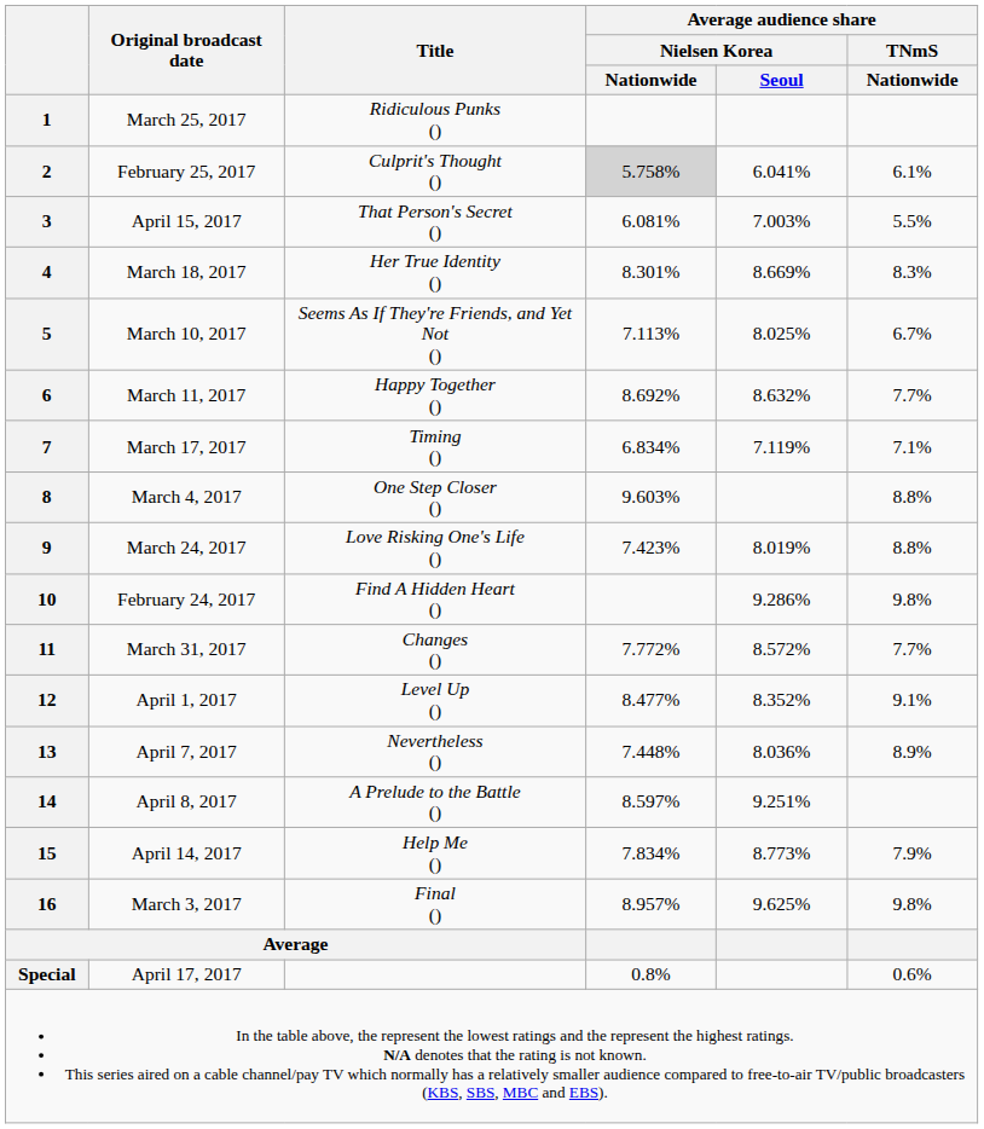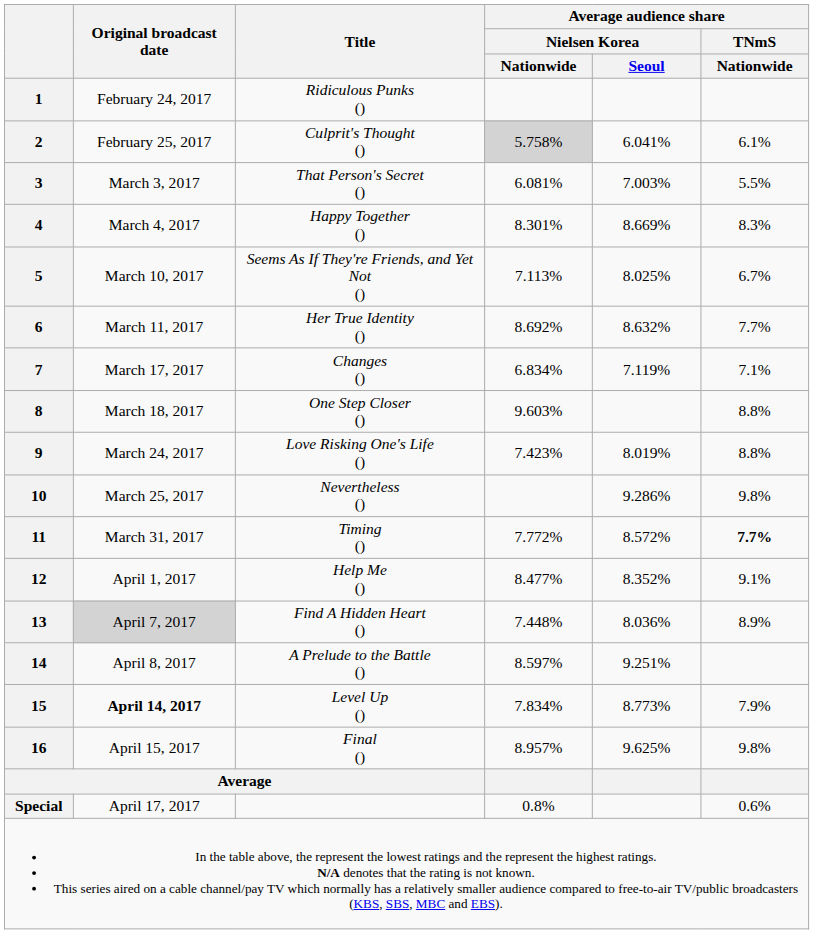 <table class="wikitable" style="width:830px; text-align:center">
 <tr>
 <th rowspan="3"></th>
 <th rowspan="3" style="width:10em">Original broadcast date</th>
 <th rowspan="3">Title</th>
 <th colspan="3">Average audience share</th>
 </tr>
 <tr>
 <th colspan="2">Nielsen Korea</th>
 <th colspan="1">TNmS</th>
 </tr>
 <tr>
 <th scope="col" style="width:6.5em">Nationwide</th>
 <th scope="col" style="width:6.5em"><a href='#'>Seoul</a></th>
 <th scope="col" style="width:6.5em">Nationwide</th>
 </tr>
 <tr>
 <th>1</th>
-<td>March 25, 2017</td>
+<td>February 24, 2017</td>
 <td><em>Ridiculous Punks</em><br>()</td>
 <td><strong></strong></td>
 <td><strong></strong></td>
 <td><strong></strong></td>
 </tr>
 <tr>
 <th>2</th>
 <td>February 25, 2017</td>
 <td><em>Culprit's Thought</em><br>()</td>
 <td style="background: lightgrey;">5.758%</td>
 <td>6.041%</td>
 <td>6.1%</td>
 </tr>
 <tr>
 <th>3</th>
-<td>April 15, 2017</td>
+<td>March 3, 2017</td>
 <td><em>That Person's Secret</em><br>()</td>
 <td>6.081%</td>
 <td>7.003%</td>
 <td>5.5%</td>
 </tr>
 <tr>
 <th>4</th>
-<td>March 18, 2017</td>
-<td><em>Her True Identity</em><br>()</td>
+<td>March 4, 2017</td>
+<td><em>Happy Together</em><br>()</td>
 <td>8.301%</td>
 <td>8.669%</td>
 <td>8.3%</td>
 </tr>
 <tr>
 <th>5</th>
 <td>March 10, 2017</td>
 <td><em>Seems As If They're Friends, and Yet Not</em><br>()</td>
 <td>7.113%</td>
 <td>8.025%</td>
 <td>6.7%</td>
 </tr>
 <tr>
 <th>6</th>
 <td>March 11, 2017</td>
-<td><em>Happy Together</em><br>()</td>
+<td><em>Her True Identity</em><br>()</td>
 <td>8.692%</td>
 <td>8.632%</td>
 <td>7.7%</td>
 </tr>
 <tr>
 <th>7</th>
 <td>March 17, 2017</td>
-<td><em>Timing</em><br>()</td>
+<td><em>Changes</em><br>()</td>
 <td>6.834%</td>
 <td>7.119%</td>
 <td>7.1%</td>
 </tr>
 <tr>
 <th>8</th>
-<td>March 4, 2017</td>
+<td>March 18, 2017</td>
 <td><em>One Step Closer</em><br>()</td>
 <td>9.603%</td>
 <td><strong></strong></td>
 <td>8.8%</td>
 </tr>
 <tr>
 <th>9</th>
 <td>March 24, 2017</td>
 <td><em>Love Risking One's Life</em><br>()</td>
 <td>7.423%</td>
 <td>8.019%</td>
 <td>8.8%</td>
 </tr>
 <tr>
 <th>10</th>
-<td>February 24, 2017</td>
-<td><em>Find A Hidden Heart</em><br>()</td>
+<td>March 25, 2017</td>
+<td><em>Nevertheless</em><br>()</td>
 <td><strong></strong></td>
 <td>9.286%</td>
 <td>9.8%</td>
 </tr>
 <tr>
 <th>11</th>
 <td>March 31, 2017</td>
-<td><em>Changes</em><br>()</td>
+<td><em>Timing</em><br>()</td>
 <td>7.772%</td>
 <td>8.572%</td>
-<td>7.7%</td>
+<td><strong>7.7%</strong></td>
 </tr>
 <tr>
 <th>12</th>
 <td>April 1, 2017</td>
-<td><em>Level Up</em> <br>()</td>
+<td><em>Help Me</em><br>()</td>
 <td>8.477%</td>
 <td>8.352%</td>
 <td>9.1%</td>
 </tr>
 <tr>
 <th>13</th>
-<td>April 7, 2017</td>
-<td><em>Nevertheless</em><br>()</td>
+<td style="background: lightgrey;">April 7, 2017</td>
+<td><em>Find A Hidden Heart</em><br>()</td>
 <td>7.448%</td>
 <td>8.036%</td>
 <td>8.9%</td>
 </tr>
 <tr>
 <th>14</th>
 <td>April 8, 2017</td>
 <td><em>A Prelude to the Battle</em> <br>()</td>
 <td>8.597%</td>
 <td>9.251%</td>
 <td><strong></strong></td>
 </tr>
 <tr>
 <th>15</th>
-<td>April 14, 2017</td>
-<td><em>Help Me</em><br>()</td>
+<td><strong>April 14, 2017</strong></td>
+<td><em>Level Up</em> <br>()</td>
 <td>7.834%</td>
 <td>8.773%</td>
 <td>7.9%</td>
 </tr>
 <tr>
 <th>16</th>
-<td>March 3, 2017</td>
+<td>April 15, 2017</td>
 <td><em>Final</em> <br>()</td>
 <td>8.957%</td>
 <td>9.625%</td>
 <td>9.8%</td>
 </tr>
 <tr>
 <th colspan="3">Average</th>
 <th></th>
 <th></th>
 <th></th>
 </tr>
 <tr>
 <th>Special</th>
 <td>April 17, 2017</td>
 <td></td>
 <td>0.8%</td>
 <td></td>
 <td>0.6%</td>
 </tr>
 <tr>
 <td colspan="6" style="font-size:85%"><br><ul><li>In the table above, the <strong></strong> represent the lowest ratings and the <strong></strong> represent the highest ratings.</li><li><strong>N/A</strong> denotes that the rating is not known.</li><li>This series aired on a cable channel/pay TV which normally has a relatively smaller audience compared to free-to-air TV/public broadcasters (<a href='#'>KBS</a>, <a href='#'>SBS</a>, <a href='#'>MBC</a> and <a href='#'>EBS</a>).</li></ul></td>
 </tr>
 </table>
